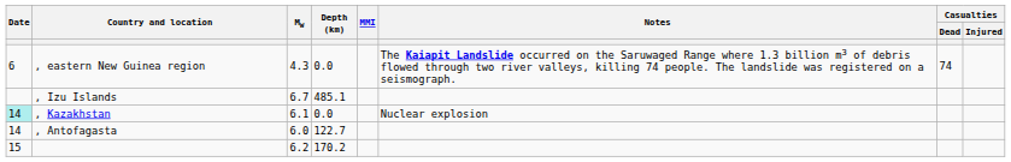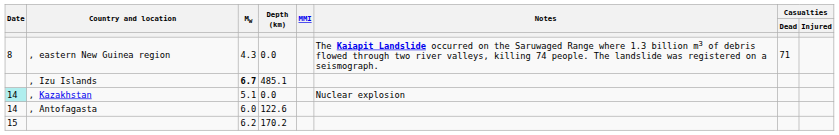 <table class="wikitable sortable" style="border:1px black; margin-left:1em;">
 <tr>
 <th rowspan="2"><small>Date</small></th>
 <th rowspan="2" style="width: 310px"><small>Country and location</small></th>
 <th rowspan="2"><small>M<sub>w</sub></small></th>
 <th rowspan="2"><small>Depth (km)</small></th>
 <th rowspan="2"><small><a href='#'>MMI</a></small></th>
 <th rowspan="2" class="unsortable"><small>Notes</small></th>
 <th colspan="2"><small>Casualties</small></th>
 </tr>
 <tr>
 <th><small>Dead</small></th>
 <th><small>Injured</small></th>
 </tr>
 <tr>
 <th></th>
 <th></th>
 <th></th>
 <th></th>
 <th></th>
 <th></th>
 <th></th>
 <th></th>
 </tr>
 <tr>
-<td>6</td>
+<td>8</td>
 <td>, eastern New Guinea region</td>
 <td>4.3</td>
 <td>0.0</td>
 <td></td>
 <td>The <strong><a href='#'>Kaiapit Landslide</a></strong> occurred on the Saruwaged Range where 1.3 billion m<sup>3</sup> of debris flowed through two river valleys, killing 74 people. The landslide was registered on a seismograph.</td>
-<td>74</td>
+<td>71</td>
 <td></td>
 </tr>
 <tr>
 <td></td>
 <td>, Izu Islands</td>
-<td>6.7</td>
+<td><strong>6.7</strong></td>
 <td>485.1</td>
 <td></td>
 <td></td>
 <td></td>
 <td></td>
 </tr>
 <tr>
 <td style="background: paleturquoise;">14</td>
 <td>, <a href='#'>Kazakhstan</a></td>
-<td>6.1</td>
+<td>5.1</td>
 <td>0.0</td>
 <td></td>
 <td>Nuclear explosion</td>
 <td></td>
 <td></td>
 </tr>
 <tr>
 <td>14</td>
 <td>, Antofagasta</td>
 <td>6.0</td>
-<td>122.7</td>
+<td>122.6</td>
 <td></td>
 <td></td>
 <td></td>
 <td></td>
 </tr>
 <tr>
 <td>15</td>
 <td></td>
 <td>6.2</td>
 <td>170.2</td>
 <td></td>
 <td></td>
 <td></td>
 <td></td>
 </tr>
 </table>
